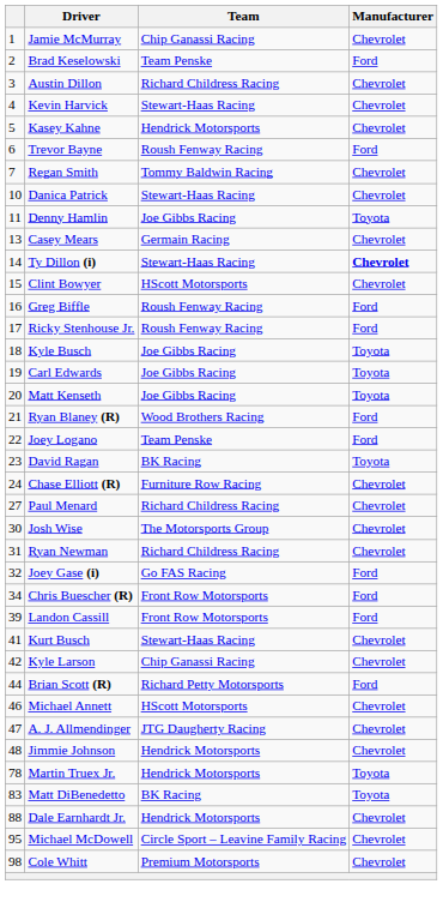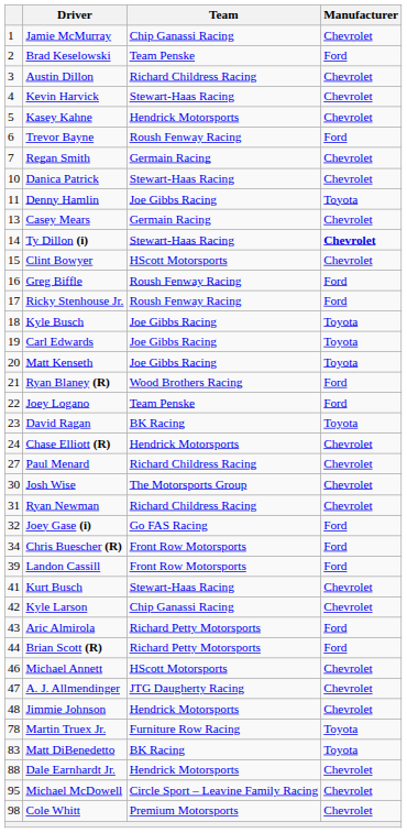 <table class="wikitable" style="font-size:95%">
 <tr>
 <th></th>
 <th>Driver</th>
 <th>Team</th>
 <th>Manufacturer</th>
 </tr>
 <tr>
 <td>1</td>
 <td><a href='#'>Jamie McMurray</a></td>
 <td><a href='#'>Chip Ganassi Racing</a></td>
 <td><a href='#'>Chevrolet</a></td>
 </tr>
 <tr>
 <td>2</td>
 <td><a href='#'>Brad Keselowski</a></td>
 <td><a href='#'>Team Penske</a></td>
 <td><a href='#'>Ford</a></td>
 </tr>
 <tr>
 <td>3</td>
 <td><a href='#'>Austin Dillon</a></td>
 <td><a href='#'>Richard Childress Racing</a></td>
 <td><a href='#'>Chevrolet</a></td>
 </tr>
 <tr>
 <td>4</td>
 <td><a href='#'>Kevin Harvick</a></td>
 <td><a href='#'>Stewart-Haas Racing</a></td>
 <td><a href='#'>Chevrolet</a></td>
 </tr>
 <tr>
 <td>5</td>
 <td><a href='#'>Kasey Kahne</a></td>
 <td><a href='#'>Hendrick Motorsports</a></td>
 <td><a href='#'>Chevrolet</a></td>
 </tr>
 <tr>
 <td>6</td>
 <td><a href='#'>Trevor Bayne</a></td>
 <td><a href='#'>Roush Fenway Racing</a></td>
 <td><a href='#'>Ford</a></td>
 </tr>
 <tr>
 <td>7</td>
 <td><a href='#'>Regan Smith</a></td>
-<td><a href='#'>Tommy Baldwin Racing</a></td>
+<td><a href='#'>Germain Racing</a></td>
 <td><a href='#'>Chevrolet</a></td>
 </tr>
 <tr>
 <td>10</td>
 <td><a href='#'>Danica Patrick</a></td>
 <td><a href='#'>Stewart-Haas Racing</a></td>
 <td><a href='#'>Chevrolet</a></td>
 </tr>
 <tr>
 <td>11</td>
 <td><a href='#'>Denny Hamlin</a></td>
 <td><a href='#'>Joe Gibbs Racing</a></td>
 <td><a href='#'>Toyota</a></td>
 </tr>
 <tr>
 <td>13</td>
 <td><a href='#'>Casey Mears</a></td>
 <td><a href='#'>Germain Racing</a></td>
 <td><a href='#'>Chevrolet</a></td>
 </tr>
 <tr>
 <td>14</td>
 <td><a href='#'>Ty Dillon</a> <strong>(i)</strong></td>
 <td><a href='#'>Stewart-Haas Racing</a></td>
 <td><strong><a href='#'>Chevrolet</a></strong></td>
 </tr>
 <tr>
 <td>15</td>
 <td><a href='#'>Clint Bowyer</a></td>
 <td><a href='#'>HScott Motorsports</a></td>
 <td><a href='#'>Chevrolet</a></td>
 </tr>
 <tr>
 <td>16</td>
 <td><a href='#'>Greg Biffle</a></td>
 <td><a href='#'>Roush Fenway Racing</a></td>
 <td><a href='#'>Ford</a></td>
 </tr>
 <tr>
 <td>17</td>
 <td><a href='#'>Ricky Stenhouse Jr.</a></td>
 <td><a href='#'>Roush Fenway Racing</a></td>
 <td><a href='#'>Ford</a></td>
 </tr>
 <tr>
 <td>18</td>
 <td><a href='#'>Kyle Busch</a></td>
 <td><a href='#'>Joe Gibbs Racing</a></td>
 <td><a href='#'>Toyota</a></td>
 </tr>
 <tr>
 <td>19</td>
 <td><a href='#'>Carl Edwards</a></td>
 <td><a href='#'>Joe Gibbs Racing</a></td>
 <td><a href='#'>Toyota</a></td>
 </tr>
 <tr>
 <td>20</td>
 <td><a href='#'>Matt Kenseth</a></td>
 <td><a href='#'>Joe Gibbs Racing</a></td>
 <td><a href='#'>Toyota</a></td>
 </tr>
 <tr>
 <td>21</td>
 <td><a href='#'>Ryan Blaney</a> <strong>(R)</strong></td>
 <td><a href='#'>Wood Brothers Racing</a></td>
 <td><a href='#'>Ford</a></td>
 </tr>
 <tr>
 <td>22</td>
 <td><a href='#'>Joey Logano</a></td>
 <td><a href='#'>Team Penske</a></td>
 <td><a href='#'>Ford</a></td>
 </tr>
 <tr>
 <td>23</td>
 <td><a href='#'>David Ragan</a></td>
 <td><a href='#'>BK Racing</a></td>
 <td><a href='#'>Toyota</a></td>
 </tr>
 <tr>
 <td>24</td>
 <td><a href='#'>Chase Elliott</a> <strong>(R)</strong></td>
-<td><a href='#'>Furniture Row Racing</a></td>
+<td><a href='#'>Hendrick Motorsports</a></td>
 <td><a href='#'>Chevrolet</a></td>
 </tr>
 <tr>
 <td>27</td>
 <td><a href='#'>Paul Menard</a></td>
 <td><a href='#'>Richard Childress Racing</a></td>
 <td><a href='#'>Chevrolet</a></td>
 </tr>
 <tr>
 <td>30</td>
 <td><a href='#'>Josh Wise</a></td>
 <td><a href='#'>The Motorsports Group</a></td>
 <td><a href='#'>Chevrolet</a></td>
 </tr>
 <tr>
 <td>31</td>
 <td><a href='#'>Ryan Newman</a></td>
 <td><a href='#'>Richard Childress Racing</a></td>
 <td><a href='#'>Chevrolet</a></td>
 </tr>
 <tr>
 <td>32</td>
 <td><a href='#'>Joey Gase</a> <strong>(i)</strong></td>
 <td><a href='#'>Go FAS Racing</a></td>
 <td><a href='#'>Ford</a></td>
 </tr>
 <tr>
 <td>34</td>
 <td><a href='#'>Chris Buescher</a> <strong>(R)</strong></td>
 <td><a href='#'>Front Row Motorsports</a></td>
 <td><a href='#'>Ford</a></td>
 </tr>
 <tr>
 <td>39</td>
 <td><a href='#'>Landon Cassill</a></td>
 <td><a href='#'>Front Row Motorsports</a></td>
 <td><a href='#'>Ford</a></td>
 </tr>
 <tr>
 <td>41</td>
 <td><a href='#'>Kurt Busch</a></td>
 <td><a href='#'>Stewart-Haas Racing</a></td>
 <td><a href='#'>Chevrolet</a></td>
 </tr>
 <tr>
 <td>42</td>
 <td><a href='#'>Kyle Larson</a></td>
 <td><a href='#'>Chip Ganassi Racing</a></td>
 <td><a href='#'>Chevrolet</a></td>
 </tr>
 <tr>
+<td>43</td>
+<td><a href='#'>Aric Almirola</a></td>
+<td><a href='#'>Richard Petty Motorsports</a></td>
+<td><a href='#'>Ford</a></td>
+</tr>
+<tr>
 <td>44</td>
 <td><a href='#'>Brian Scott</a> <strong>(R)</strong></td>
 <td><a href='#'>Richard Petty Motorsports</a></td>
 <td><a href='#'>Ford</a></td>
 </tr>
 <tr>
 <td>46</td>
 <td><a href='#'>Michael Annett</a></td>
 <td><a href='#'>HScott Motorsports</a></td>
 <td><a href='#'>Chevrolet</a></td>
 </tr>
 <tr>
 <td>47</td>
 <td><a href='#'>A. J. Allmendinger</a></td>
 <td><a href='#'>JTG Daugherty Racing</a></td>
 <td><a href='#'>Chevrolet</a></td>
 </tr>
 <tr>
 <td>48</td>
 <td><a href='#'>Jimmie Johnson</a></td>
 <td><a href='#'>Hendrick Motorsports</a></td>
 <td><a href='#'>Chevrolet</a></td>
 </tr>
 <tr>
 <td>78</td>
 <td><a href='#'>Martin Truex Jr.</a></td>
-<td><a href='#'>Hendrick Motorsports</a></td>
+<td><a href='#'>Furniture Row Racing</a></td>
 <td><a href='#'>Toyota</a></td>
 </tr>
 <tr>
 <td>83</td>
 <td><a href='#'>Matt DiBenedetto</a></td>
 <td><a href='#'>BK Racing</a></td>
 <td><a href='#'>Toyota</a></td>
 </tr>
 <tr>
 <td>88</td>
 <td><a href='#'>Dale Earnhardt Jr.</a></td>
 <td><a href='#'>Hendrick Motorsports</a></td>
 <td><a href='#'>Chevrolet</a></td>
 </tr>
 <tr>
 <td>95</td>
 <td><a href='#'>Michael McDowell</a></td>
 <td><a href='#'>Circle Sport – Leavine Family Racing</a></td>
 <td><a href='#'>Chevrolet</a></td>
 </tr>
 <tr>
 <td>98</td>
 <td><a href='#'>Cole Whitt</a></td>
 <td><a href='#'>Premium Motorsports</a></td>
 <td><a href='#'>Chevrolet</a></td>
 </tr>
 <tr>
 <th colspan="4"></th>
 </tr>
 </table>
